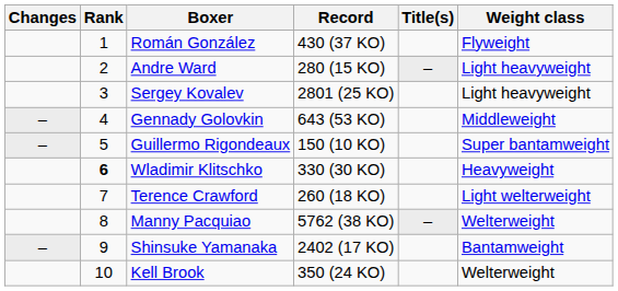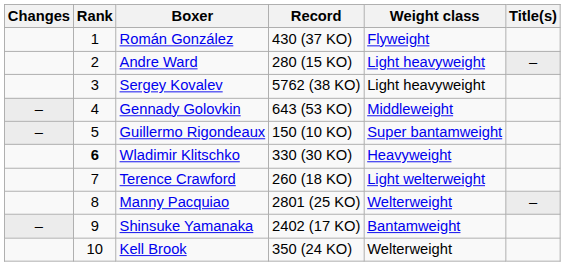 <table class="wikitable ">
 <tr>
 <th>Changes</th>
 <th>Rank</th>
 <th>Boxer</th>
 <th>Record</th>
+<th>Weight class</th>
 <th>Title(s)</th>
-<th>Weight class</th>
 </tr>
 <tr>
 <td align=center></td>
 <td align=center>1</td>
 <td><a href='#'>Román González</a></td>
 <td>430 (37 KO)</td>
+<td><a href='#'>Flyweight</a></td>
 <td></td>
-<td><a href='#'>Flyweight</a></td>
 </tr>
 <tr>
 <td align=center></td>
 <td align=center>2</td>
 <td><a href='#'>Andre Ward</a></td>
 <td>280 (15 KO)</td>
+<td><a href='#'>Light heavyweight</a></td>
 <td align=center bgcolor=#ECECEC data-sort-value="Z">–</td>
-<td><a href='#'>Light heavyweight</a></td>
 </tr>
 <tr>
 <td align=center></td>
 <td align=center>3</td>
 <td><a href='#'>Sergey Kovalev</a></td>
-<td>2801 (25 KO)</td>
+<td>5762 (38 KO)</td>
+<td>Light heavyweight</td>
 <td></td>
-<td>Light heavyweight</td>
 </tr>
 <tr>
 <td align=center bgcolor=#ECECEC>–</td>
 <td align=center>4</td>
 <td><a href='#'>Gennady Golovkin</a></td>
 <td>643 (53 KO)</td>
+<td><a href='#'>Middleweight</a></td>
 <td></td>
-<td><a href='#'>Middleweight</a></td>
 </tr>
 <tr>
 <td align=center bgcolor=#ECECEC>–</td>
 <td align=center>5</td>
 <td><a href='#'>Guillermo Rigondeaux</a></td>
 <td>150 (10 KO)</td>
+<td><a href='#'>Super bantamweight</a></td>
 <td></td>
-<td><a href='#'>Super bantamweight</a></td>
 </tr>
 <tr>
 <td align=center></td>
 <td align=center><strong>6</strong></td>
 <td><a href='#'>Wladimir Klitschko</a></td>
 <td>330 (30 KO)</td>
+<td><a href='#'>Heavyweight</a></td>
 <td></td>
-<td><a href='#'>Heavyweight</a></td>
 </tr>
 <tr>
 <td align=center></td>
 <td align=center>7</td>
 <td><a href='#'>Terence Crawford</a></td>
 <td>260 (18 KO)</td>
+<td><a href='#'>Light welterweight</a></td>
 <td></td>
-<td><a href='#'>Light welterweight</a></td>
 </tr>
 <tr>
 <td align=center></td>
 <td align=center>8</td>
 <td><a href='#'>Manny Pacquiao</a></td>
-<td>5762 (38 KO)</td>
+<td>2801 (25 KO)</td>
+<td><a href='#'>Welterweight</a></td>
 <td align=center bgcolor=#ECECEC data-sort-value="Z">–</td>
-<td><a href='#'>Welterweight</a></td>
 </tr>
 <tr>
 <td align=center bgcolor=#ECECEC>–</td>
 <td align=center>9</td>
 <td><a href='#'>Shinsuke Yamanaka</a></td>
 <td>2402 (17 KO)</td>
+<td><a href='#'>Bantamweight</a></td>
 <td></td>
-<td><a href='#'>Bantamweight</a></td>
 </tr>
 <tr>
 <td align=center></td>
 <td align=center>10</td>
 <td><a href='#'>Kell Brook</a></td>
 <td>350 (24 KO)</td>
+<td>Welterweight</td>
 <td></td>
-<td>Welterweight</td>
 </tr>
 </table>
